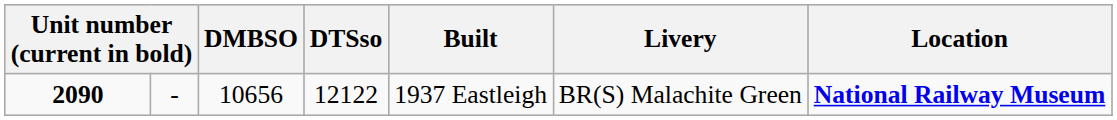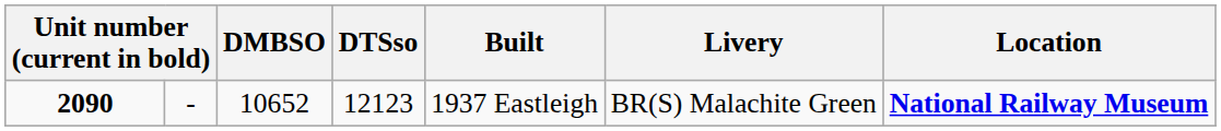 <table class="wikitable">
 <tr>
 <th colspan=2>Unit number <br>(current in bold)</th>
 <th>DMBSO</th>
 <th>DTSso</th>
 <th>Built</th>
 <th>Livery</th>
 <th>Location</th>
 </tr>
 <tr>
 <td align=center><strong>2090</strong></td>
 <td align=center>-</td>
-<td align=center>10656</td>
-<td align=center>12122</td>
+<td align=center>10652</td>
+<td align=center>12123</td>
 <td>1937 Eastleigh</td>
 <td>BR(S) Malachite Green</td>
 <td><strong><a href='#'>National Railway Museum</a></strong></td>
 </tr>
 </table>
